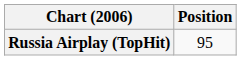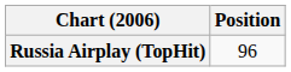 <table class="wikitable plainrowheaders" style="text-align:center">
 <tr>
 <th scope="col">Chart (2006)</th>
 <th scope="col">Position</th>
 </tr>
 <tr>
 <th scope="row">Russia Airplay (TopHit)</th>
-<td>95</td>
+<td>96</td>
 </tr>
 </table>
